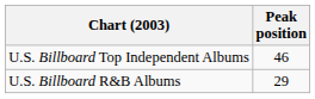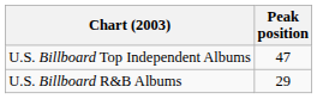 <table class="wikitable">
 <tr>
 <th align="left">Chart (2003)</th>
 <th align="center">Peak<br>position</th>
 </tr>
 <tr>
 <td align="left">U.S. <em>Billboard</em> Top Independent Albums</td>
-<td align="center">46</td>
+<td align="center">47</td>
 </tr>
 <tr>
 <td align="left">U.S. <em>Billboard</em> R&B Albums</td>
 <td align="center">29</td>
 </tr>
 </table>
